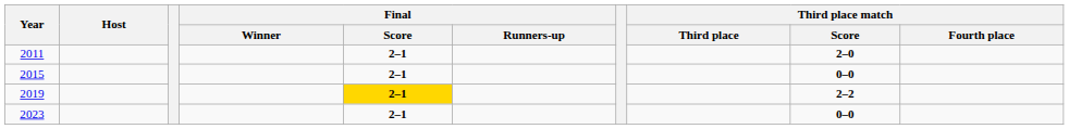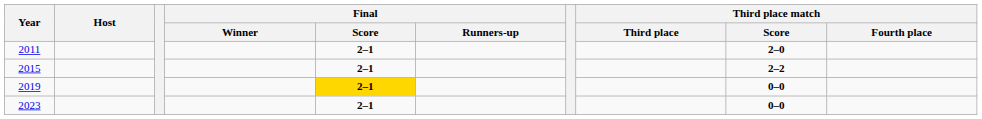 <table class="wikitable" style="font-size:90%; width:100%; text-align:center;">
 <tr>
 <th rowspan=2 width=5%>Year</th>
 <th rowspan=2 width=10%>Host</th>
 <th width="1%" rowspan=6></th>
 <th colspan=3>Final</th>
 <th width="1%" rowspan=6></th>
 <th colspan=3>Third place match</th>
 </tr>
 <tr>
 <th width=15%>Winner</th>
 <th width=10%>Score</th>
 <th width=15%>Runners-up</th>
 <th width=15%>Third place</th>
 <th width=10%>Score</th>
 <th width=15%>Fourth place</th>
 </tr>
 <tr>
 <td><a href='#'>2011</a></td>
 <td align=left></td>
 <td><strong></strong></td>
 <td><strong>2–1</strong></td>
 <td></td>
 <td></td>
 <td><strong>2–0</strong></td>
 <td></td>
 </tr>
 <tr>
 <td><a href='#'>2015</a></td>
 <td align=left></td>
 <td><strong></strong></td>
 <td><strong>2–1</strong></td>
 <td></td>
 <td></td>
-<td><strong>0–0</strong><br></td>
+<td><strong>2–2</strong><br></td>
 <td></td>
 </tr>
 <tr>
 <td><a href='#'>2019</a></td>
 <td align=left></td>
 <td><strong></strong></td>
 <td style="background: gold;"><strong>2–1</strong> </td>
 <td></td>
 <td></td>
-<td><strong>2–2</strong><br></td>
+<td><strong>0–0</strong><br></td>
 <td></td>
 </tr>
 <tr>
 <td><a href='#'>2023</a></td>
 <td align=left></td>
 <td><strong></strong></td>
 <td><strong>2–1</strong> </td>
 <td></td>
 <td></td>
 <td><strong>0–0</strong><br></td>
 <td></td>
 </tr>
 </table>
